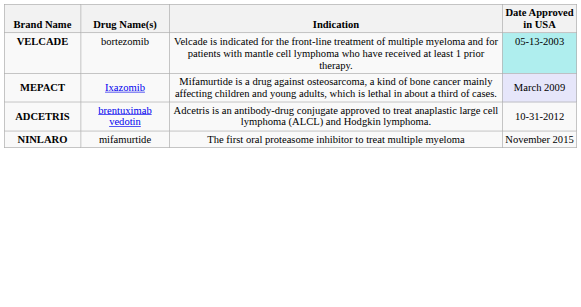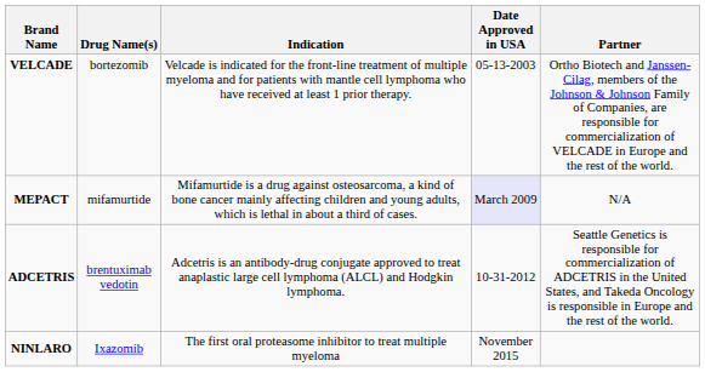 <table class="wikitable" style="text-align:center";>
 <tr valign="bottom">
 <th width="10%">Brand Name</th>
 <th width="12%">Drug Name(s)</th>
 <th width="45%">Indication</th>
 <th width="10%">Date Approved in USA</th>
+<th width="35%">Partner</th>
 </tr>
 <tr valign="top">
 <td><strong>VELCADE</strong></td>
 <td>bortezomib</td>
 <td>Velcade is indicated for the front-line treatment of multiple myeloma and for patients with mantle cell lymphoma who have received at least 1 prior therapy.</td>
-<td style="background: paleturquoise;">05-13-2003</td>
+<td>05-13-2003</td>
+<td>Ortho Biotech and <a href='#'>Janssen-Cilag</a>, members of the <a href='#'>Johnson & Johnson</a> Family of Companies, are responsible for commercialization of VELCADE in Europe and the rest of the world.</td>
 </tr>
 <tr>
 <td><strong>MEPACT</strong></td>
-<td><a href='#'>Ixazomib</a></td>
+<td>mifamurtide</td>
 <td>Mifamurtide is a drug against osteosarcoma, a kind of bone cancer mainly affecting children and young adults, which is lethal in about a third of cases.</td>
 <td style="background: lavender;">March 2009</td>
+<td>N/A</td>
 </tr>
 <tr>
 <td><strong>ADCETRIS</strong></td>
 <td><a href='#'>brentuximab vedotin</a></td>
 <td>Adcetris is an antibody-drug conjugate approved to treat anaplastic large cell lymphoma (ALCL) and Hodgkin lymphoma.</td>
 <td>10-31-2012</td>
+<td>Seattle Genetics is responsible for commercialization of ADCETRIS in the United States, and Takeda Oncology is responsible in Europe and the rest of the world.</td>
 </tr>
 <tr>
 <td><strong>NINLARO</strong></td>
-<td>mifamurtide</td>
+<td><a href='#'>Ixazomib</a></td>
 <td>The first oral proteasome inhibitor to treat multiple myeloma</td>
 <td>November 2015</td>
+<td></td>
 </tr>
 </table>
